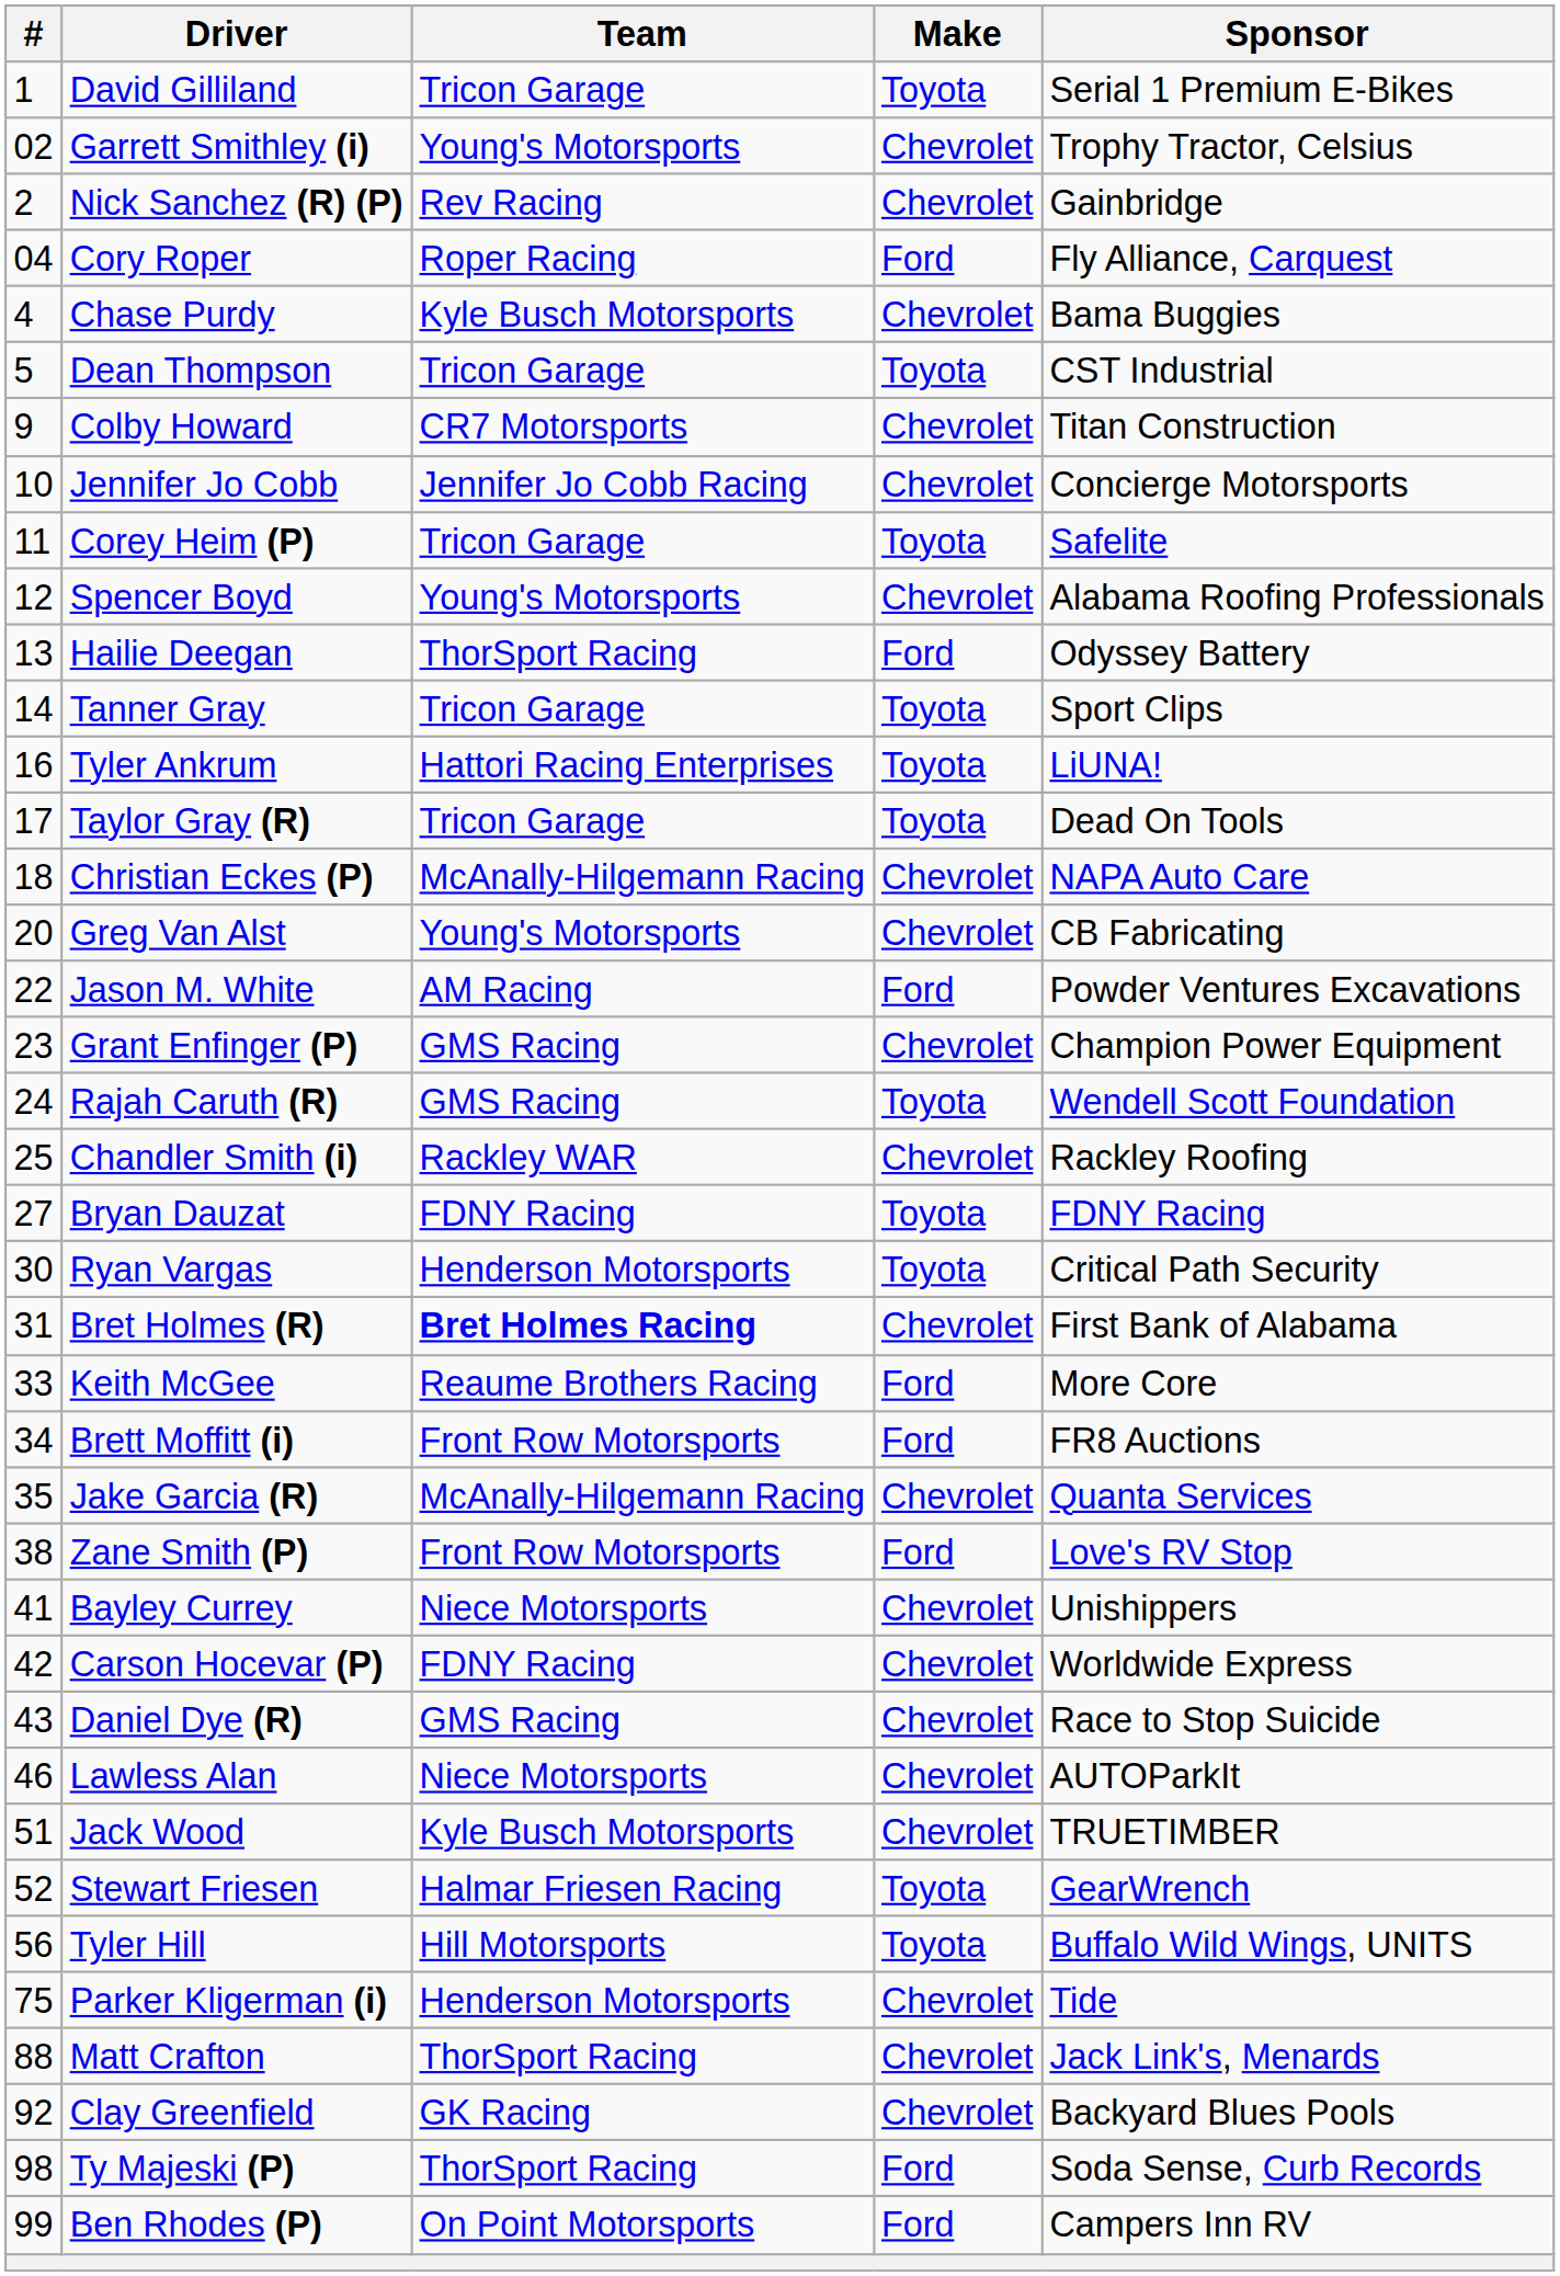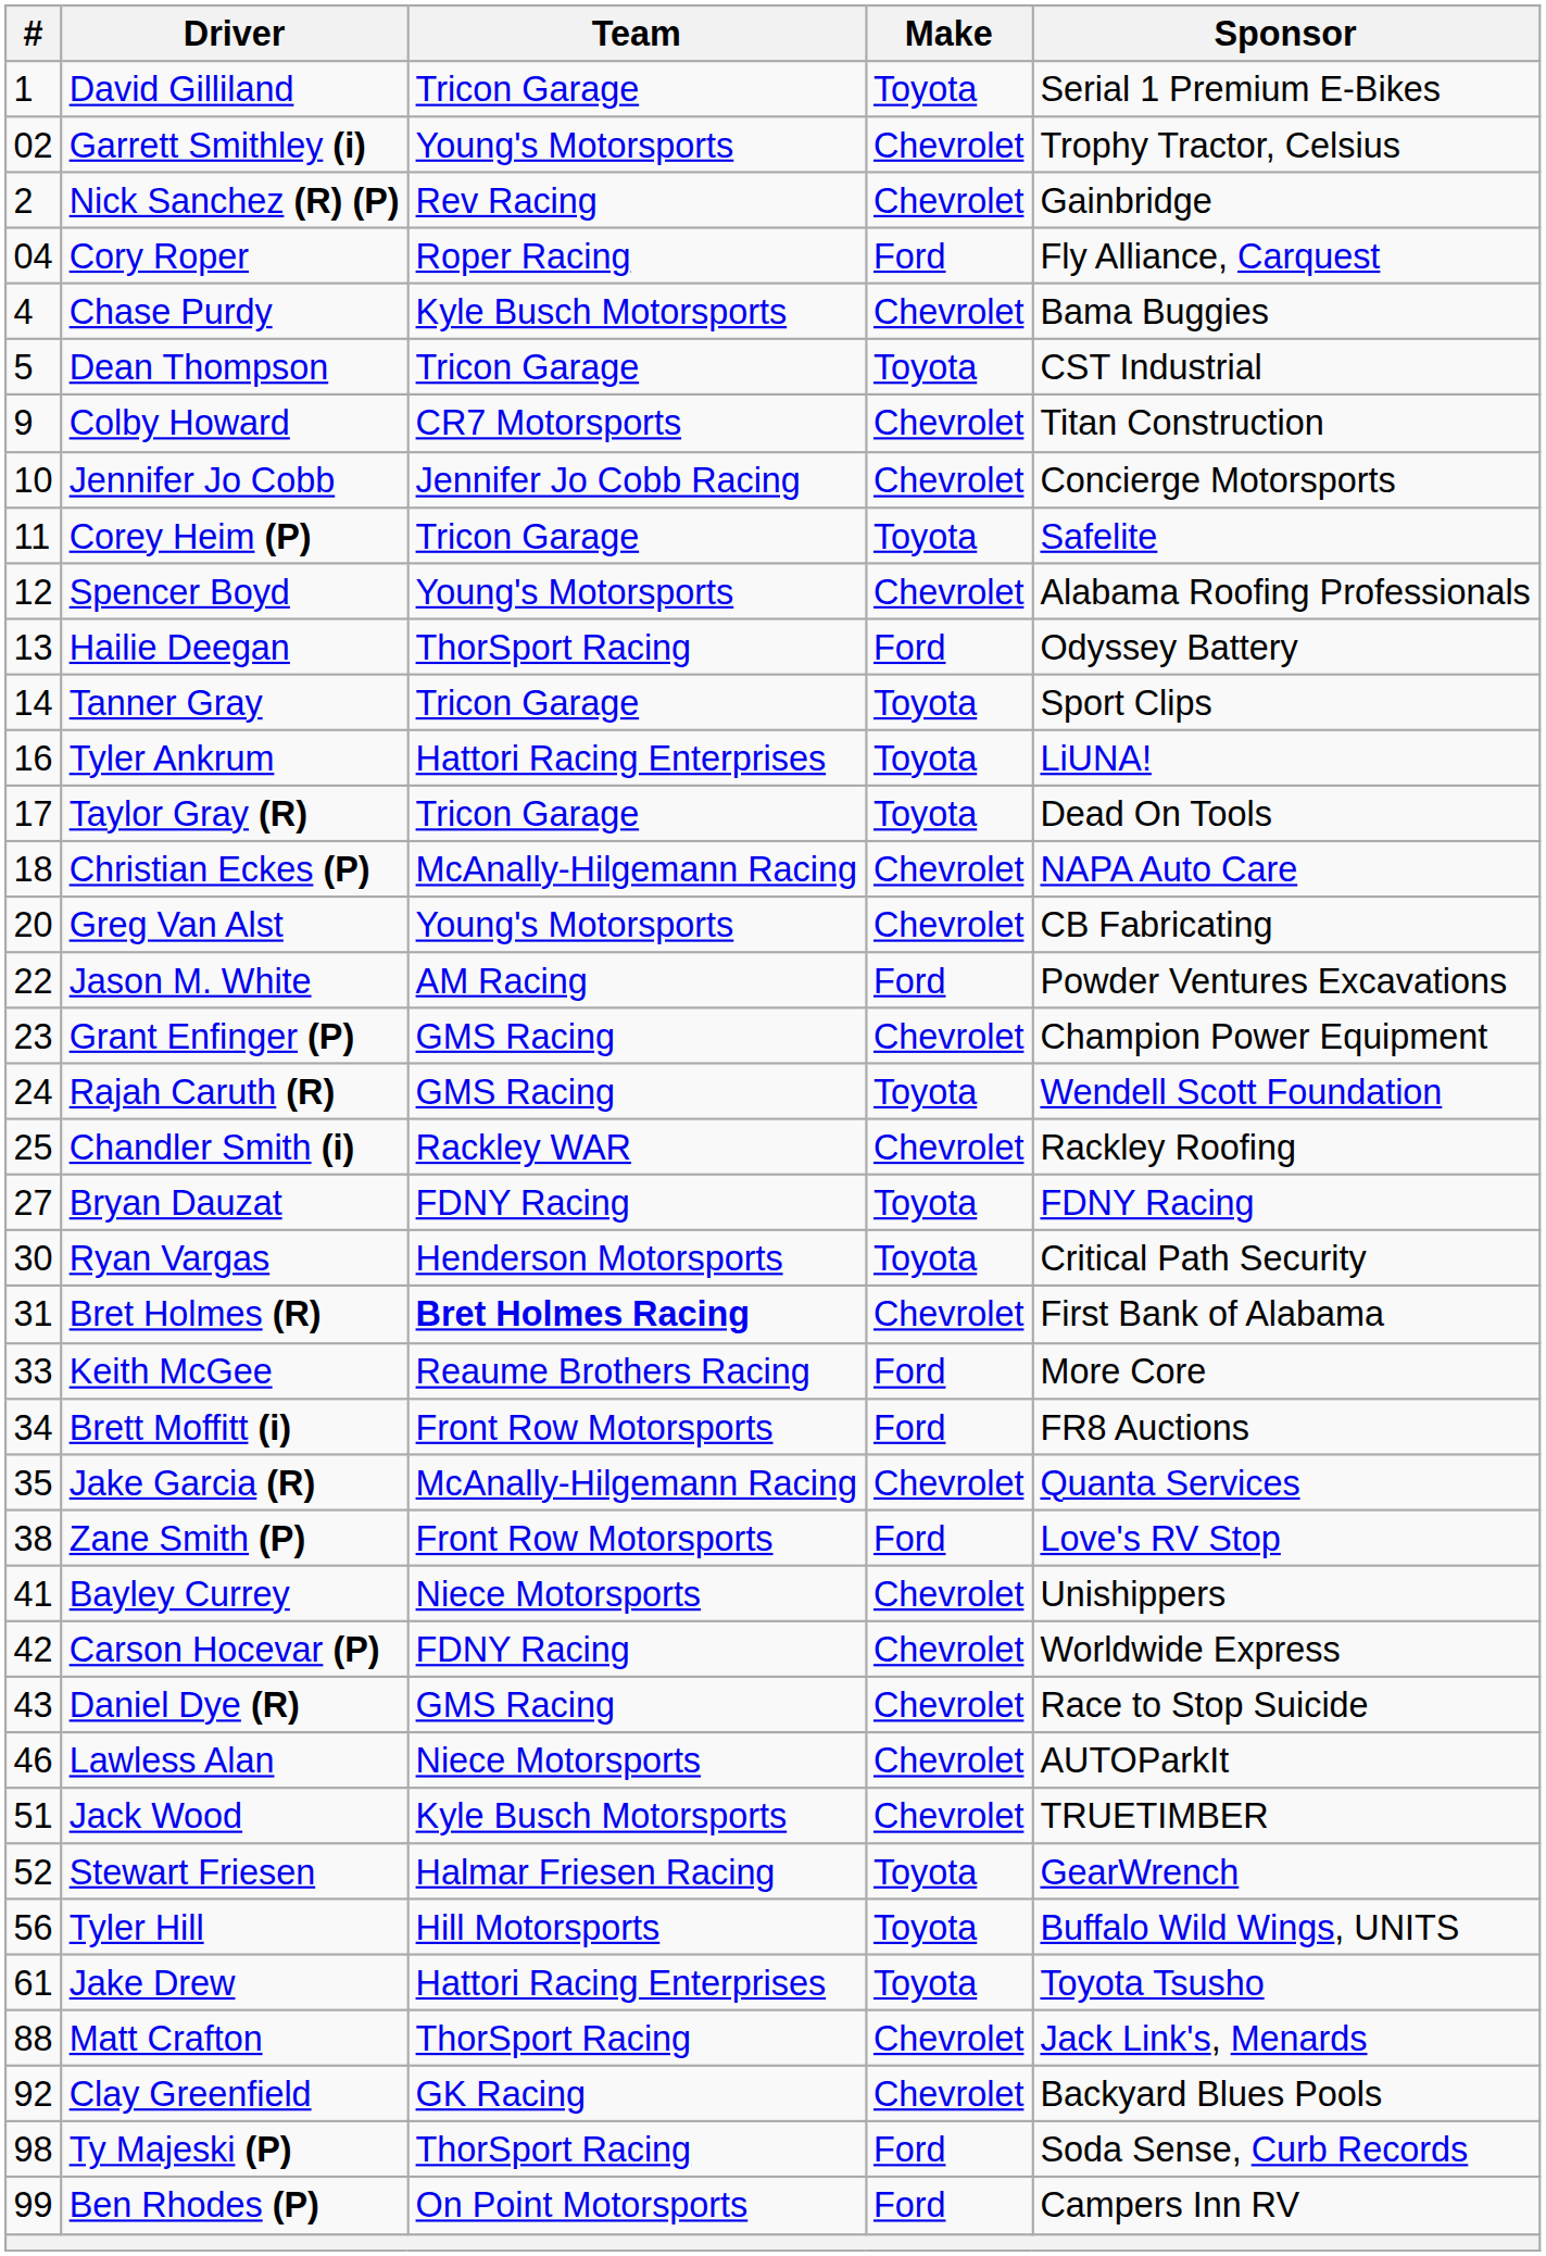 <table class="wikitable" style="font-size: 95%;">
 <tr>
 <th>#</th>
 <th>Driver</th>
 <th>Team</th>
 <th>Make</th>
 <th>Sponsor</th>
 </tr>
 <tr>
 <td>1</td>
 <td><a href='#'>David Gilliland</a></td>
 <td><a href='#'>Tricon Garage</a></td>
 <td><a href='#'>Toyota</a></td>
 <td>Serial 1 Premium E-Bikes</td>
 </tr>
 <tr>
 <td>02</td>
 <td><a href='#'>Garrett Smithley</a> <strong>(i)</strong></td>
 <td><a href='#'>Young's Motorsports</a></td>
 <td><a href='#'>Chevrolet</a></td>
 <td>Trophy Tractor, Celsius</td>
 </tr>
 <tr>
 <td>2</td>
 <td nowrap><a href='#'>Nick Sanchez</a> <strong>(R)</strong> <strong>(P)</strong></td>
 <td><a href='#'>Rev Racing</a></td>
 <td><a href='#'>Chevrolet</a></td>
 <td>Gainbridge</td>
 </tr>
 <tr>
 <td>04</td>
 <td><a href='#'>Cory Roper</a></td>
 <td><a href='#'>Roper Racing</a></td>
 <td><a href='#'>Ford</a></td>
 <td>Fly Alliance, <a href='#'>Carquest</a></td>
 </tr>
 <tr>
 <td>4</td>
 <td><a href='#'>Chase Purdy</a></td>
 <td><a href='#'>Kyle Busch Motorsports</a></td>
 <td><a href='#'>Chevrolet</a></td>
 <td>Bama Buggies</td>
 </tr>
 <tr>
 <td>5</td>
 <td><a href='#'>Dean Thompson</a></td>
 <td><a href='#'>Tricon Garage</a></td>
 <td><a href='#'>Toyota</a></td>
 <td>CST Industrial</td>
 </tr>
 <tr>
 <td>9</td>
 <td><a href='#'>Colby Howard</a></td>
 <td><a href='#'>CR7 Motorsports</a></td>
 <td><a href='#'>Chevrolet</a></td>
 <td>Titan Construction</td>
 </tr>
 <tr>
 <td>10</td>
 <td><a href='#'>Jennifer Jo Cobb</a></td>
 <td><a href='#'>Jennifer Jo Cobb Racing</a></td>
 <td><a href='#'>Chevrolet</a></td>
 <td>Concierge Motorsports</td>
 </tr>
 <tr>
 <td>11</td>
 <td><a href='#'>Corey Heim</a> <strong>(P)</strong></td>
 <td><a href='#'>Tricon Garage</a></td>
 <td><a href='#'>Toyota</a></td>
 <td><a href='#'>Safelite</a></td>
 </tr>
 <tr>
 <td>12</td>
 <td><a href='#'>Spencer Boyd</a></td>
 <td><a href='#'>Young's Motorsports</a></td>
 <td><a href='#'>Chevrolet</a></td>
 <td nowrap>Alabama Roofing Professionals</td>
 </tr>
 <tr>
 <td>13</td>
 <td><a href='#'>Hailie Deegan</a></td>
 <td><a href='#'>ThorSport Racing</a></td>
 <td><a href='#'>Ford</a></td>
 <td>Odyssey Battery</td>
 </tr>
 <tr>
 <td>14</td>
 <td><a href='#'>Tanner Gray</a></td>
 <td><a href='#'>Tricon Garage</a></td>
 <td><a href='#'>Toyota</a></td>
 <td>Sport Clips</td>
 </tr>
 <tr>
 <td>16</td>
 <td><a href='#'>Tyler Ankrum</a></td>
 <td><a href='#'>Hattori Racing Enterprises</a></td>
 <td><a href='#'>Toyota</a></td>
 <td><a href='#'>LiUNA!</a></td>
 </tr>
 <tr>
 <td>17</td>
 <td><a href='#'>Taylor Gray</a> <strong>(R)</strong></td>
 <td><a href='#'>Tricon Garage</a></td>
 <td><a href='#'>Toyota</a></td>
 <td>Dead On Tools</td>
 </tr>
 <tr>
 <td>18</td>
 <td><a href='#'>Christian Eckes</a> <strong>(P)</strong></td>
 <td nowrap><a href='#'>McAnally-Hilgemann Racing</a></td>
 <td><a href='#'>Chevrolet</a></td>
 <td><a href='#'>NAPA Auto Care</a></td>
 </tr>
 <tr>
 <td>20</td>
 <td><a href='#'>Greg Van Alst</a></td>
 <td><a href='#'>Young's Motorsports</a></td>
 <td><a href='#'>Chevrolet</a></td>
 <td>CB Fabricating</td>
 </tr>
 <tr>
 <td>22</td>
 <td><a href='#'>Jason M. White</a></td>
 <td><a href='#'>AM Racing</a></td>
 <td><a href='#'>Ford</a></td>
 <td>Powder Ventures Excavations</td>
 </tr>
 <tr>
 <td>23</td>
 <td><a href='#'>Grant Enfinger</a> <strong>(P)</strong></td>
 <td><a href='#'>GMS Racing</a></td>
 <td><a href='#'>Chevrolet</a></td>
 <td>Champion Power Equipment</td>
 </tr>
 <tr>
 <td>24</td>
 <td nowrap=""><a href='#'>Rajah Caruth</a> <strong>(R)</strong></td>
 <td><a href='#'>GMS Racing</a></td>
 <td><a href='#'>Toyota</a></td>
 <td><a href='#'>Wendell Scott Foundation</a></td>
 </tr>
 <tr>
 <td>25</td>
 <td><a href='#'>Chandler Smith</a> <strong>(i)</strong></td>
 <td><a href='#'>Rackley WAR</a></td>
 <td><a href='#'>Chevrolet</a></td>
 <td>Rackley Roofing</td>
 </tr>
 <tr>
 <td>27</td>
 <td><a href='#'>Bryan Dauzat</a></td>
 <td><a href='#'>FDNY Racing</a></td>
 <td><a href='#'>Toyota</a></td>
 <td><a href='#'>FDNY Racing</a></td>
 </tr>
 <tr>
 <td>30</td>
 <td><a href='#'>Ryan Vargas</a></td>
 <td><a href='#'>Henderson Motorsports</a></td>
 <td><a href='#'>Toyota</a></td>
 <td>Critical Path Security</td>
 </tr>
 <tr>
 <td>31</td>
 <td><a href='#'>Bret Holmes</a> <strong>(R)</strong></td>
 <td><strong><a href='#'>Bret Holmes Racing</a></strong></td>
 <td><a href='#'>Chevrolet</a></td>
 <td>First Bank of Alabama</td>
 </tr>
 <tr>
 <td>33</td>
 <td><a href='#'>Keith McGee</a></td>
 <td><a href='#'>Reaume Brothers Racing</a></td>
 <td><a href='#'>Ford</a></td>
 <td>More Core</td>
 </tr>
 <tr>
 <td>34</td>
 <td><a href='#'>Brett Moffitt</a> <strong>(i)</strong></td>
 <td><a href='#'>Front Row Motorsports</a></td>
 <td><a href='#'>Ford</a></td>
 <td>FR8 Auctions</td>
 </tr>
 <tr>
 <td>35</td>
 <td><a href='#'>Jake Garcia</a> <strong>(R)</strong></td>
 <td><a href='#'>McAnally-Hilgemann Racing</a></td>
 <td><a href='#'>Chevrolet</a></td>
 <td><a href='#'>Quanta Services</a></td>
 </tr>
 <tr>
 <td>38</td>
 <td><a href='#'>Zane Smith</a> <strong>(P)</strong></td>
 <td nowrap=""><a href='#'>Front Row Motorsports</a></td>
 <td><a href='#'>Ford</a></td>
 <td><a href='#'>Love's RV Stop</a></td>
 </tr>
 <tr>
 <td>41</td>
 <td><a href='#'>Bayley Currey</a></td>
 <td nowrap=""><a href='#'>Niece Motorsports</a></td>
 <td><a href='#'>Chevrolet</a></td>
 <td>Unishippers</td>
 </tr>
 <tr>
 <td>42</td>
 <td><a href='#'>Carson Hocevar</a> <strong>(P)</strong></td>
 <td><a href='#'>FDNY Racing</a></td>
 <td><a href='#'>Chevrolet</a></td>
 <td>Worldwide Express</td>
 </tr>
 <tr>
 <td>43</td>
 <td><a href='#'>Daniel Dye</a> <strong>(R)</strong></td>
 <td><a href='#'>GMS Racing</a></td>
 <td><a href='#'>Chevrolet</a></td>
 <td>Race to Stop Suicide</td>
 </tr>
 <tr>
 <td>46</td>
 <td><a href='#'>Lawless Alan</a></td>
 <td><a href='#'>Niece Motorsports</a></td>
 <td><a href='#'>Chevrolet</a></td>
 <td>AUTOParkIt</td>
 </tr>
 <tr>
 <td>51</td>
 <td><a href='#'>Jack Wood</a></td>
 <td><a href='#'>Kyle Busch Motorsports</a></td>
 <td><a href='#'>Chevrolet</a></td>
 <td>TRUETIMBER</td>
 </tr>
 <tr>
 <td>52</td>
 <td><a href='#'>Stewart Friesen</a></td>
 <td><a href='#'>Halmar Friesen Racing</a></td>
 <td><a href='#'>Toyota</a></td>
 <td><a href='#'>GearWrench</a></td>
 </tr>
 <tr>
 <td>56</td>
 <td><a href='#'>Tyler Hill</a></td>
 <td><a href='#'>Hill Motorsports</a></td>
 <td><a href='#'>Toyota</a></td>
 <td><a href='#'>Buffalo Wild Wings</a>, UNITS</td>
 </tr>
 <tr>
-<td>75</td>
-<td><a href='#'>Parker Kligerman</a> <strong>(i)</strong></td>
-<td><a href='#'>Henderson Motorsports</a></td>
-<td><a href='#'>Chevrolet</a></td>
-<td><a href='#'>Tide</a></td>
+<td>61</td>
+<td><a href='#'>Jake Drew</a></td>
+<td><a href='#'>Hattori Racing Enterprises</a></td>
+<td><a href='#'>Toyota</a></td>
+<td><a href='#'>Toyota Tsusho</a></td>
 </tr>
 <tr>
 <td>88</td>
 <td><a href='#'>Matt Crafton</a></td>
 <td><a href='#'>ThorSport Racing</a></td>
 <td><a href='#'>Chevrolet</a></td>
 <td><a href='#'>Jack Link's</a>, <a href='#'>Menards</a></td>
 </tr>
 <tr>
 <td>92</td>
 <td><a href='#'>Clay Greenfield</a></td>
 <td><a href='#'>GK Racing</a></td>
 <td><a href='#'>Chevrolet</a></td>
 <td>Backyard Blues Pools</td>
 </tr>
 <tr>
 <td>98</td>
 <td><a href='#'>Ty Majeski</a> <strong>(P)</strong></td>
 <td><a href='#'>ThorSport Racing</a></td>
 <td><a href='#'>Ford</a></td>
 <td>Soda Sense, <a href='#'>Curb Records</a></td>
 </tr>
 <tr>
 <td>99</td>
 <td><a href='#'>Ben Rhodes</a> <strong>(P)</strong></td>
 <td><a href='#'>On Point Motorsports</a></td>
 <td><a href='#'>Ford</a></td>
 <td>Campers Inn RV</td>
 </tr>
 <tr>
 <th colspan="5"></th>
 </tr>
 </table>
